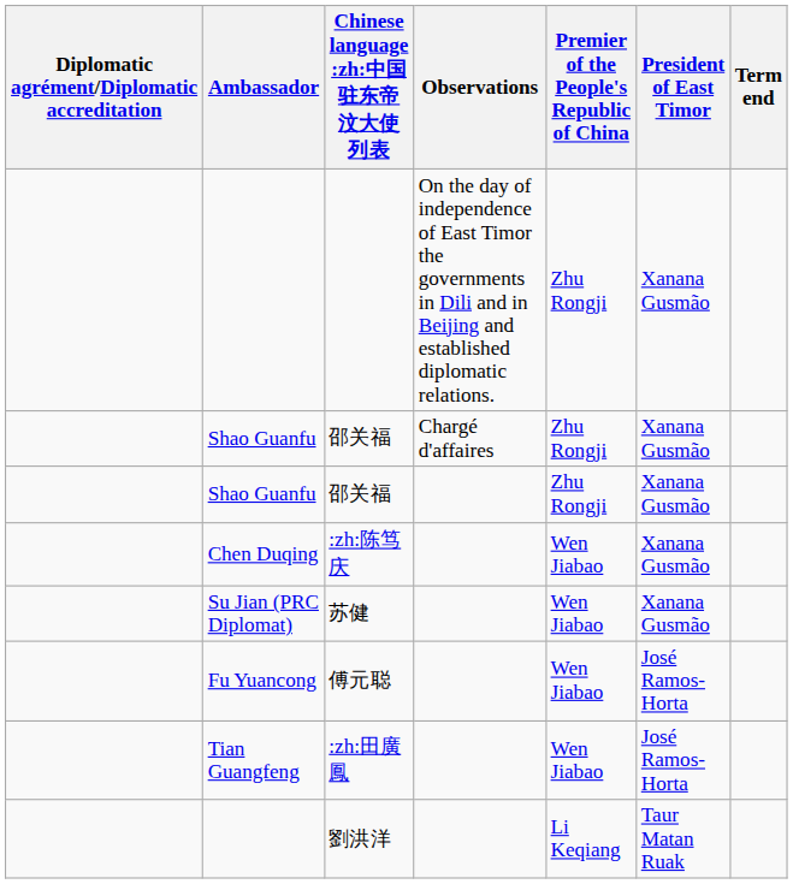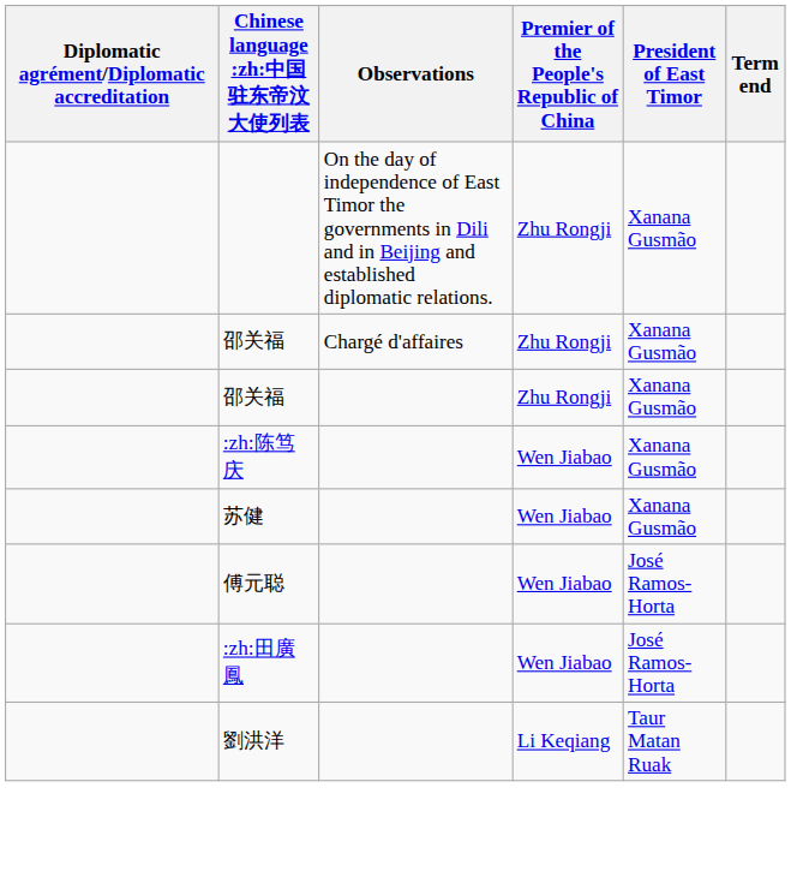 <table class="wikitable sortable">
 <tr>
 <th>Diplomatic <a href='#'>agrément</a>/<a href='#'>Diplomatic accreditation</a></th>
-<th><a href='#'>Ambassador</a></th>
 <th><a href='#'>Chinese language</a><br><a href='#'>:zh:中国驻东帝汶大使列表</a></th>
 <th>Observations</th>
 <th><a href='#'>Premier of the People's Republic of China</a></th>
 <th><a href='#'>President of East Timor</a></th>
 <th>Term end</th>
 </tr>
 <tr>
 <td></td>
 <td></td>
-<td></td>
 <td>On the day of independence of East Timor the governments in <a href='#'>Dili</a> and in <a href='#'>Beijing</a> and established diplomatic relations.</td>
 <td><a href='#'>Zhu Rongji</a></td>
 <td><a href='#'>Xanana Gusmão</a></td>
 <td></td>
 </tr>
 <tr>
 <td></td>
-<td><a href='#'>Shao Guanfu</a></td>
 <td>邵关福　　</td>
 <td>Chargé d'affaires</td>
 <td><a href='#'>Zhu Rongji</a></td>
 <td><a href='#'>Xanana Gusmão</a></td>
 <td></td>
 </tr>
 <tr>
 <td></td>
-<td><a href='#'>Shao Guanfu</a></td>
 <td>邵关福</td>
 <td></td>
 <td><a href='#'>Zhu Rongji</a></td>
 <td><a href='#'>Xanana Gusmão</a></td>
 <td></td>
 </tr>
 <tr>
 <td></td>
-<td><a href='#'>Chen Duqing</a></td>
 <td><a href='#'>:zh:陈笃庆</a></td>
 <td></td>
 <td><a href='#'>Wen Jiabao</a></td>
 <td><a href='#'>Xanana Gusmão</a></td>
 <td></td>
 </tr>
 <tr>
 <td></td>
-<td><a href='#'>Su Jian (PRC Diplomat)</a></td>
 <td>苏健</td>
 <td></td>
 <td><a href='#'>Wen Jiabao</a></td>
 <td><a href='#'>Xanana Gusmão</a></td>
 <td></td>
 </tr>
 <tr>
 <td></td>
-<td><a href='#'>Fu Yuancong</a></td>
 <td>傅元聪</td>
 <td></td>
 <td><a href='#'>Wen Jiabao</a></td>
 <td><a href='#'>José Ramos-Horta</a></td>
 <td></td>
 </tr>
 <tr>
 <td></td>
-<td><a href='#'>Tian Guangfeng</a></td>
 <td><a href='#'>:zh:田廣鳳</a></td>
 <td></td>
 <td><a href='#'>Wen Jiabao</a></td>
 <td><a href='#'>José Ramos-Horta</a></td>
 <td></td>
 </tr>
 <tr>
 <td></td>
-<td></td>
 <td>劉洪洋</td>
 <td></td>
 <td><a href='#'>Li Keqiang</a></td>
 <td><a href='#'>Taur Matan Ruak</a></td>
 <td></td>
 </tr>
 </table>
